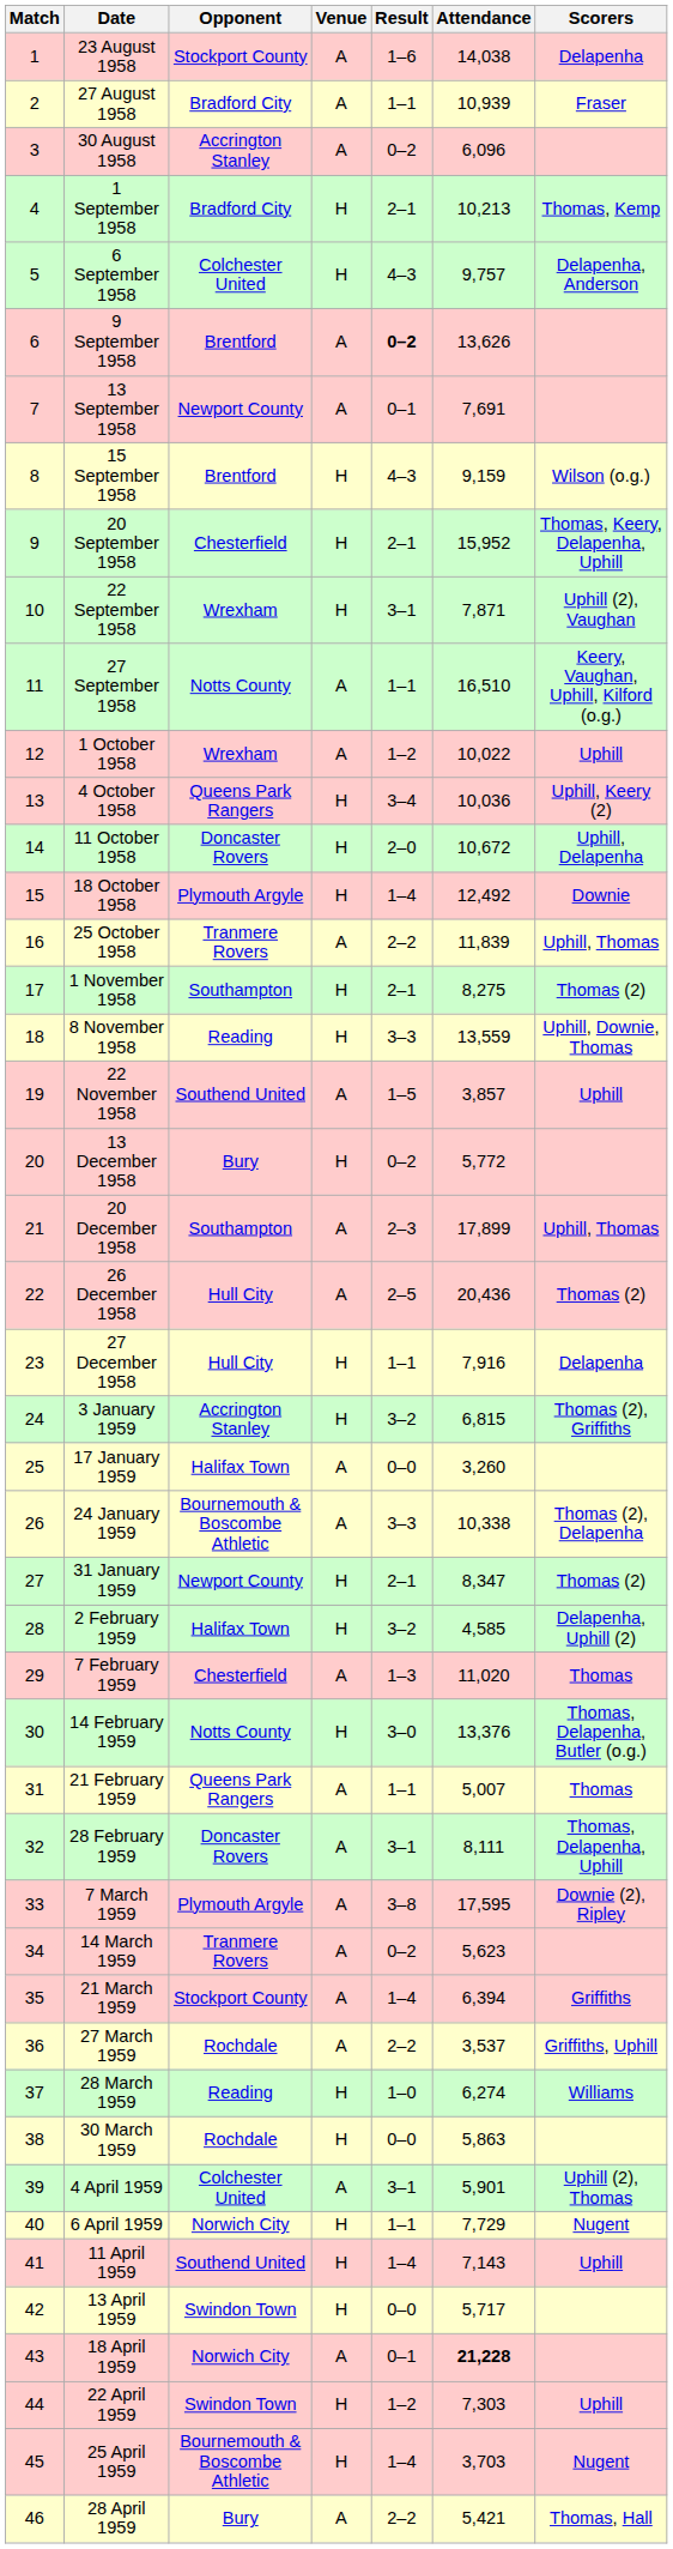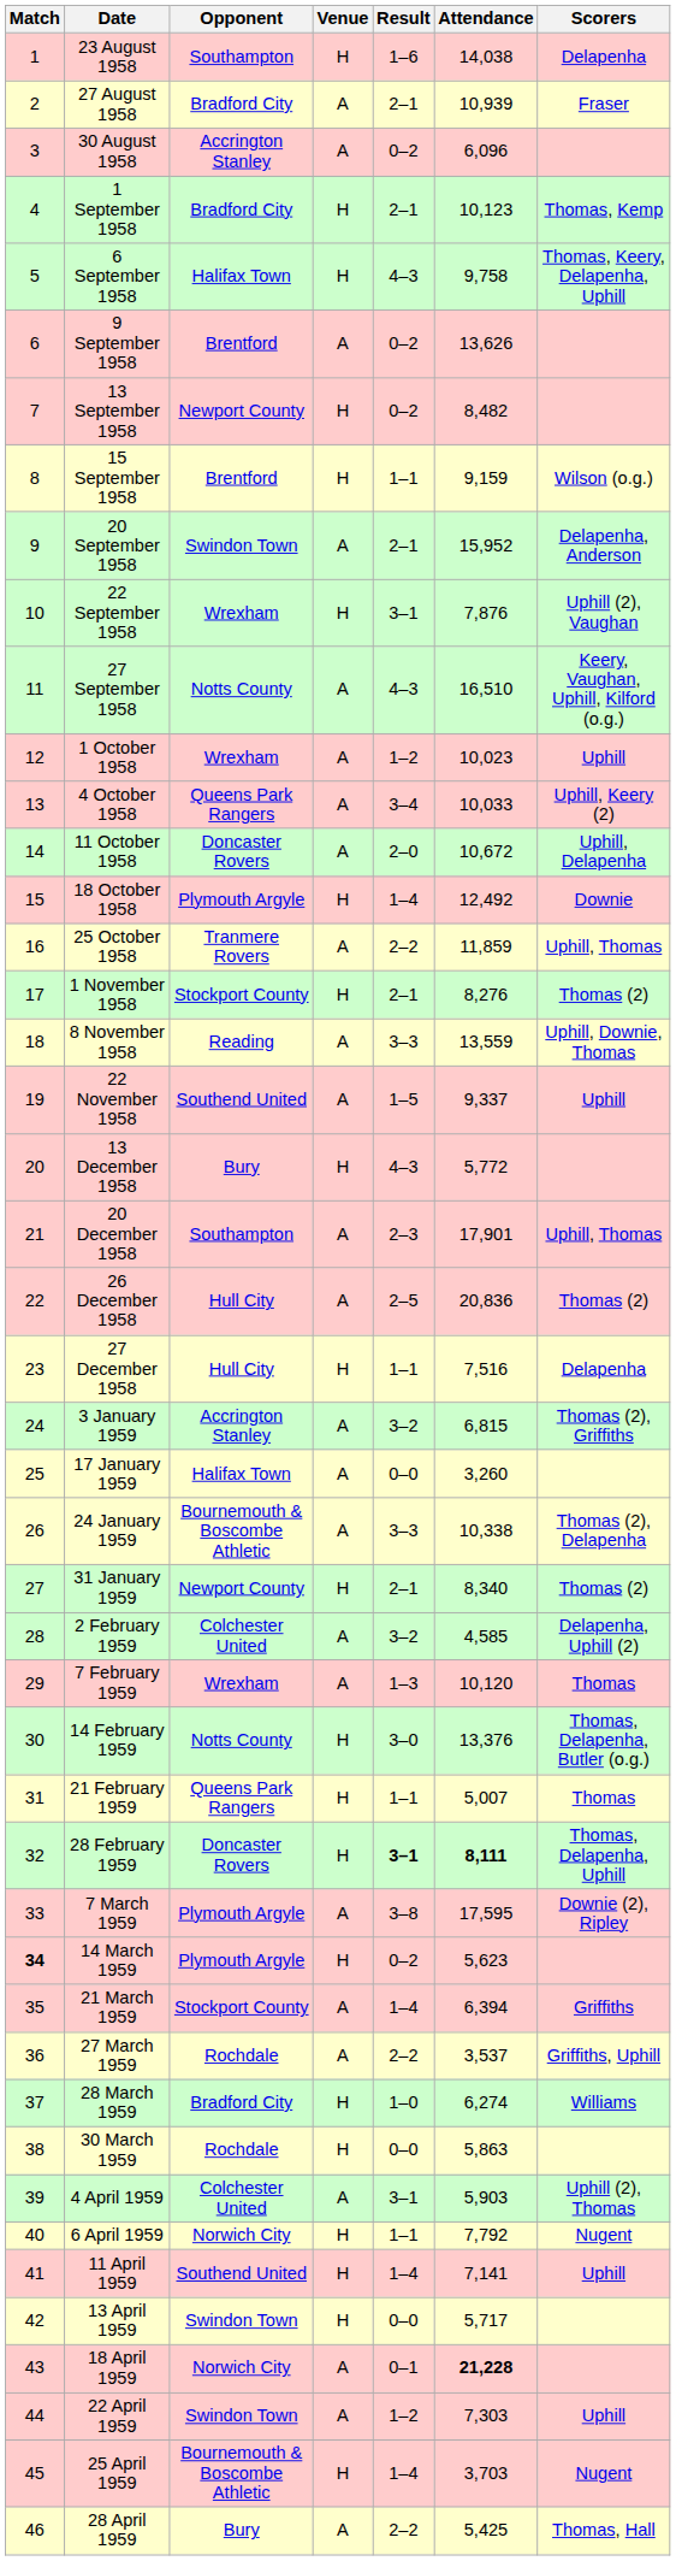 <table class="wikitable" style="font-size:100%; text-align:center">
 <tr>
 <th>Match</th>
 <th>Date</th>
 <th>Opponent</th>
 <th>Venue</th>
 <th>Result</th>
 <th>Attendance</th>
 <th>Scorers</th>
 </tr>
 <tr style="background: #FFCCCC;">
 <td>1</td>
 <td>23 August 1958</td>
-<td><a href='#'>Stockport County</a></td>
-<td>A</td>
+<td><a href='#'>Southampton</a></td>
+<td>H</td>
 <td>1–6</td>
 <td>14,038</td>
 <td><a href='#'>Delapenha</a></td>
 </tr>
 <tr style="background: #FFFFCC;">
 <td>2</td>
 <td>27 August 1958</td>
 <td><a href='#'>Bradford City</a></td>
 <td>A</td>
-<td>1–1</td>
+<td>2–1</td>
 <td>10,939</td>
 <td><a href='#'>Fraser</a></td>
 </tr>
 <tr style="background: #FFCCCC;">
 <td>3</td>
 <td>30 August 1958</td>
 <td><a href='#'>Accrington Stanley</a></td>
 <td>A</td>
 <td>0–2</td>
 <td>6,096</td>
 <td></td>
 </tr>
 <tr style="background: #CCFFCC;">
 <td>4</td>
 <td>1 September 1958</td>
 <td><a href='#'>Bradford City</a></td>
 <td>H</td>
 <td>2–1</td>
-<td>10,213</td>
+<td>10,123</td>
 <td><a href='#'>Thomas</a>, <a href='#'>Kemp</a></td>
 </tr>
 <tr style="background: #CCFFCC;">
 <td>5</td>
 <td>6 September 1958</td>
-<td><a href='#'>Colchester United</a></td>
+<td><a href='#'>Halifax Town</a></td>
 <td>H</td>
 <td>4–3</td>
-<td>9,757</td>
-<td><a href='#'>Delapenha</a>, <a href='#'>Anderson</a></td>
+<td>9,758</td>
+<td><a href='#'>Thomas</a>, <a href='#'>Keery</a>, <a href='#'>Delapenha</a>, <a href='#'>Uphill</a></td>
 </tr>
 <tr style="background: #FFCCCC;">
 <td>6</td>
 <td>9 September 1958</td>
 <td><a href='#'>Brentford</a></td>
 <td>A</td>
-<td><strong>0–2</strong></td>
+<td>0–2</td>
 <td>13,626</td>
 <td></td>
 </tr>
 <tr style="background: #FFCCCC;">
 <td>7</td>
 <td>13 September 1958</td>
 <td><a href='#'>Newport County</a></td>
-<td>A</td>
-<td>0–1</td>
-<td>7,691</td>
+<td>H</td>
+<td>0–2</td>
+<td>8,482</td>
 <td></td>
 </tr>
 <tr style="background: #FFFFCC;">
 <td>8</td>
 <td>15 September 1958</td>
 <td><a href='#'>Brentford</a></td>
 <td>H</td>
-<td>4–3</td>
+<td>1–1</td>
 <td>9,159</td>
 <td><a href='#'>Wilson</a> (o.g.)</td>
 </tr>
 <tr style="background: #CCFFCC;">
 <td>9</td>
 <td>20 September 1958</td>
-<td><a href='#'>Chesterfield</a></td>
-<td>H</td>
+<td><a href='#'>Swindon Town</a></td>
+<td>A</td>
 <td>2–1</td>
 <td>15,952</td>
-<td><a href='#'>Thomas</a>, <a href='#'>Keery</a>, <a href='#'>Delapenha</a>, <a href='#'>Uphill</a></td>
+<td><a href='#'>Delapenha</a>, <a href='#'>Anderson</a></td>
 </tr>
 <tr style="background: #CCFFCC;">
 <td>10</td>
 <td>22 September 1958</td>
 <td><a href='#'>Wrexham</a></td>
 <td>H</td>
 <td>3–1</td>
-<td>7,871</td>
+<td>7,876</td>
 <td><a href='#'>Uphill</a> (2), <a href='#'>Vaughan</a></td>
 </tr>
 <tr style="background: #CCFFCC;">
 <td>11</td>
 <td>27 September 1958</td>
 <td><a href='#'>Notts County</a></td>
 <td>A</td>
-<td>1–1</td>
+<td>4–3</td>
 <td>16,510</td>
 <td><a href='#'>Keery</a>, <a href='#'>Vaughan</a>, <a href='#'>Uphill</a>, <a href='#'>Kilford</a> (o.g.)</td>
 </tr>
 <tr style="background: #FFCCCC;">
 <td>12</td>
 <td>1 October 1958</td>
 <td><a href='#'>Wrexham</a></td>
 <td>A</td>
 <td>1–2</td>
-<td>10,022</td>
+<td>10,023</td>
 <td><a href='#'>Uphill</a></td>
 </tr>
 <tr style="background: #FFCCCC;">
 <td>13</td>
 <td>4 October 1958</td>
 <td><a href='#'>Queens Park Rangers</a></td>
-<td>H</td>
+<td>A</td>
 <td>3–4</td>
-<td>10,036</td>
+<td>10,033</td>
 <td><a href='#'>Uphill</a>, <a href='#'>Keery</a> (2)</td>
 </tr>
 <tr style="background: #CCFFCC;">
 <td>14</td>
 <td>11 October 1958</td>
 <td><a href='#'>Doncaster Rovers</a></td>
-<td>H</td>
+<td>A</td>
 <td>2–0</td>
 <td>10,672</td>
 <td><a href='#'>Uphill</a>, <a href='#'>Delapenha</a></td>
 </tr>
 <tr style="background: #FFCCCC;">
 <td>15</td>
 <td>18 October 1958</td>
 <td><a href='#'>Plymouth Argyle</a></td>
 <td>H</td>
 <td>1–4</td>
 <td>12,492</td>
 <td><a href='#'>Downie</a></td>
 </tr>
 <tr style="background: #FFFFCC;">
 <td>16</td>
 <td>25 October 1958</td>
 <td><a href='#'>Tranmere Rovers</a></td>
 <td>A</td>
 <td>2–2</td>
-<td>11,839</td>
+<td>11,859</td>
 <td><a href='#'>Uphill</a>, <a href='#'>Thomas</a></td>
 </tr>
 <tr style="background: #CCFFCC;">
 <td>17</td>
 <td>1 November 1958</td>
-<td><a href='#'>Southampton</a></td>
+<td><a href='#'>Stockport County</a></td>
 <td>H</td>
 <td>2–1</td>
-<td>8,275</td>
+<td>8,276</td>
 <td><a href='#'>Thomas</a> (2)</td>
 </tr>
 <tr style="background: #FFFFCC;">
 <td>18</td>
 <td>8 November 1958</td>
 <td><a href='#'>Reading</a></td>
-<td>H</td>
+<td>A</td>
 <td>3–3</td>
 <td>13,559</td>
 <td><a href='#'>Uphill</a>, <a href='#'>Downie</a>, <a href='#'>Thomas</a></td>
 </tr>
 <tr style="background: #FFCCCC;">
 <td>19</td>
 <td>22 November 1958</td>
 <td><a href='#'>Southend United</a></td>
 <td>A</td>
 <td>1–5</td>
-<td>3,857</td>
+<td>9,337</td>
 <td><a href='#'>Uphill</a></td>
 </tr>
 <tr style="background: #FFCCCC;">
 <td>20</td>
 <td>13 December 1958</td>
 <td><a href='#'>Bury</a></td>
 <td>H</td>
-<td>0–2</td>
+<td>4–3</td>
 <td>5,772</td>
 <td></td>
 </tr>
 <tr style="background: #FFCCCC;">
 <td>21</td>
 <td>20 December 1958</td>
 <td><a href='#'>Southampton</a></td>
 <td>A</td>
 <td>2–3</td>
-<td>17,899</td>
+<td>17,901</td>
 <td><a href='#'>Uphill</a>, <a href='#'>Thomas</a></td>
 </tr>
 <tr style="background: #FFCCCC;">
 <td>22</td>
 <td>26 December 1958</td>
 <td><a href='#'>Hull City</a></td>
 <td>A</td>
 <td>2–5</td>
-<td>20,436</td>
+<td>20,836</td>
 <td><a href='#'>Thomas</a> (2)</td>
 </tr>
 <tr style="background: #FFFFCC;">
 <td>23</td>
 <td>27 December 1958</td>
 <td><a href='#'>Hull City</a></td>
 <td>H</td>
 <td>1–1</td>
-<td>7,916</td>
+<td>7,516</td>
 <td><a href='#'>Delapenha</a></td>
 </tr>
 <tr style="background: #CCFFCC;">
 <td>24</td>
 <td>3 January 1959</td>
 <td><a href='#'>Accrington Stanley</a></td>
-<td>H</td>
+<td>A</td>
 <td>3–2</td>
 <td>6,815</td>
 <td><a href='#'>Thomas</a> (2), <a href='#'>Griffiths</a></td>
 </tr>
 <tr style="background: #FFFFCC;">
 <td>25</td>
 <td>17 January 1959</td>
 <td><a href='#'>Halifax Town</a></td>
 <td>A</td>
 <td>0–0</td>
 <td>3,260</td>
 <td></td>
 </tr>
 <tr style="background: #FFFFCC;">
 <td>26</td>
 <td>24 January 1959</td>
 <td><a href='#'>Bournemouth & Boscombe Athletic</a></td>
 <td>A</td>
 <td>3–3</td>
 <td>10,338</td>
 <td><a href='#'>Thomas</a> (2), <a href='#'>Delapenha</a></td>
 </tr>
 <tr style="background: #CCFFCC;">
 <td>27</td>
 <td>31 January 1959</td>
 <td><a href='#'>Newport County</a></td>
 <td>H</td>
 <td>2–1</td>
-<td>8,347</td>
+<td>8,340</td>
 <td><a href='#'>Thomas</a> (2)</td>
 </tr>
 <tr style="background: #CCFFCC;">
 <td>28</td>
 <td>2 February 1959</td>
-<td><a href='#'>Halifax Town</a></td>
-<td>H</td>
+<td><a href='#'>Colchester United</a></td>
+<td>A</td>
 <td>3–2</td>
 <td>4,585</td>
 <td><a href='#'>Delapenha</a>, <a href='#'>Uphill</a> (2)</td>
 </tr>
 <tr style="background: #FFCCCC;">
 <td>29</td>
 <td>7 February 1959</td>
-<td><a href='#'>Chesterfield</a></td>
+<td><a href='#'>Wrexham</a></td>
 <td>A</td>
 <td>1–3</td>
-<td>11,020</td>
+<td>10,120</td>
 <td><a href='#'>Thomas</a></td>
 </tr>
 <tr style="background: #CCFFCC;">
 <td>30</td>
 <td>14 February 1959</td>
 <td><a href='#'>Notts County</a></td>
 <td>H</td>
 <td>3–0</td>
 <td>13,376</td>
 <td><a href='#'>Thomas</a>, <a href='#'>Delapenha</a>, <a href='#'>Butler</a> (o.g.)</td>
 </tr>
 <tr style="background: #FFFFCC;">
 <td>31</td>
 <td>21 February 1959</td>
 <td><a href='#'>Queens Park Rangers</a></td>
-<td>A</td>
+<td>H</td>
 <td>1–1</td>
 <td>5,007</td>
 <td><a href='#'>Thomas</a></td>
 </tr>
 <tr style="background: #CCFFCC;">
 <td>32</td>
 <td>28 February 1959</td>
 <td><a href='#'>Doncaster Rovers</a></td>
-<td>A</td>
-<td>3–1</td>
-<td>8,111</td>
+<td>H</td>
+<td><strong>3–1</strong></td>
+<td><strong>8,111</strong></td>
 <td><a href='#'>Thomas</a>, <a href='#'>Delapenha</a>, <a href='#'>Uphill</a></td>
 </tr>
 <tr style="background: #FFCCCC;">
 <td>33</td>
 <td>7 March 1959</td>
 <td><a href='#'>Plymouth Argyle</a></td>
 <td>A</td>
 <td>3–8</td>
 <td>17,595</td>
 <td><a href='#'>Downie</a> (2), <a href='#'>Ripley</a></td>
 </tr>
 <tr style="background: #FFCCCC;">
-<td>34</td>
+<td><strong>34</strong></td>
 <td>14 March 1959</td>
-<td><a href='#'>Tranmere Rovers</a></td>
-<td>A</td>
+<td><a href='#'>Plymouth Argyle</a></td>
+<td>H</td>
 <td>0–2</td>
 <td>5,623</td>
 <td></td>
 </tr>
 <tr style="background: #FFCCCC;">
 <td>35</td>
 <td>21 March 1959</td>
 <td><a href='#'>Stockport County</a></td>
 <td>A</td>
 <td>1–4</td>
 <td>6,394</td>
 <td><a href='#'>Griffiths</a></td>
 </tr>
 <tr style="background: #FFFFCC;">
 <td>36</td>
 <td>27 March 1959</td>
 <td><a href='#'>Rochdale</a></td>
 <td>A</td>
 <td>2–2</td>
 <td>3,537</td>
 <td><a href='#'>Griffiths</a>, <a href='#'>Uphill</a></td>
 </tr>
 <tr style="background: #CCFFCC;">
 <td>37</td>
 <td>28 March 1959</td>
-<td><a href='#'>Reading</a></td>
+<td><a href='#'>Bradford City</a></td>
 <td>H</td>
 <td>1–0</td>
 <td>6,274</td>
 <td><a href='#'>Williams</a></td>
 </tr>
 <tr style="background: #FFFFCC;">
 <td>38</td>
 <td>30 March 1959</td>
 <td><a href='#'>Rochdale</a></td>
 <td>H</td>
 <td>0–0</td>
 <td>5,863</td>
 <td></td>
 </tr>
 <tr style="background: #CCFFCC;">
 <td>39</td>
 <td>4 April 1959</td>
 <td><a href='#'>Colchester United</a></td>
 <td>A</td>
 <td>3–1</td>
-<td>5,901</td>
+<td>5,903</td>
 <td><a href='#'>Uphill</a> (2), <a href='#'>Thomas</a></td>
 </tr>
 <tr style="background: #FFFFCC;">
 <td>40</td>
 <td>6 April 1959</td>
 <td><a href='#'>Norwich City</a></td>
 <td>H</td>
 <td>1–1</td>
-<td>7,729</td>
+<td>7,792</td>
 <td><a href='#'>Nugent</a></td>
 </tr>
 <tr style="background: #FFCCCC;">
 <td>41</td>
 <td>11 April 1959</td>
 <td><a href='#'>Southend United</a></td>
 <td>H</td>
 <td>1–4</td>
-<td>7,143</td>
+<td>7,141</td>
 <td><a href='#'>Uphill</a></td>
 </tr>
 <tr style="background: #FFFFCC;">
 <td>42</td>
 <td>13 April 1959</td>
 <td><a href='#'>Swindon Town</a></td>
 <td>H</td>
 <td>0–0</td>
 <td>5,717</td>
 <td></td>
 </tr>
 <tr style="background: #FFCCCC;">
 <td>43</td>
 <td>18 April 1959</td>
 <td><a href='#'>Norwich City</a></td>
 <td>A</td>
 <td>0–1</td>
 <td><strong>21,228</strong></td>
 <td></td>
 </tr>
 <tr style="background: #FFCCCC;">
 <td>44</td>
 <td>22 April 1959</td>
 <td><a href='#'>Swindon Town</a></td>
-<td>H</td>
+<td>A</td>
 <td>1–2</td>
 <td>7,303</td>
 <td><a href='#'>Uphill</a></td>
 </tr>
 <tr style="background: #FFCCCC;">
 <td>45</td>
 <td>25 April 1959</td>
 <td><a href='#'>Bournemouth & Boscombe Athletic</a></td>
 <td>H</td>
 <td>1–4</td>
 <td>3,703</td>
 <td><a href='#'>Nugent</a></td>
 </tr>
 <tr style="background: #FFFFCC;">
 <td>46</td>
 <td>28 April 1959</td>
 <td><a href='#'>Bury</a></td>
 <td>A</td>
 <td>2–2</td>
-<td>5,421</td>
+<td>5,425</td>
 <td><a href='#'>Thomas</a>, <a href='#'>Hall</a></td>
 </tr>
 </table>
